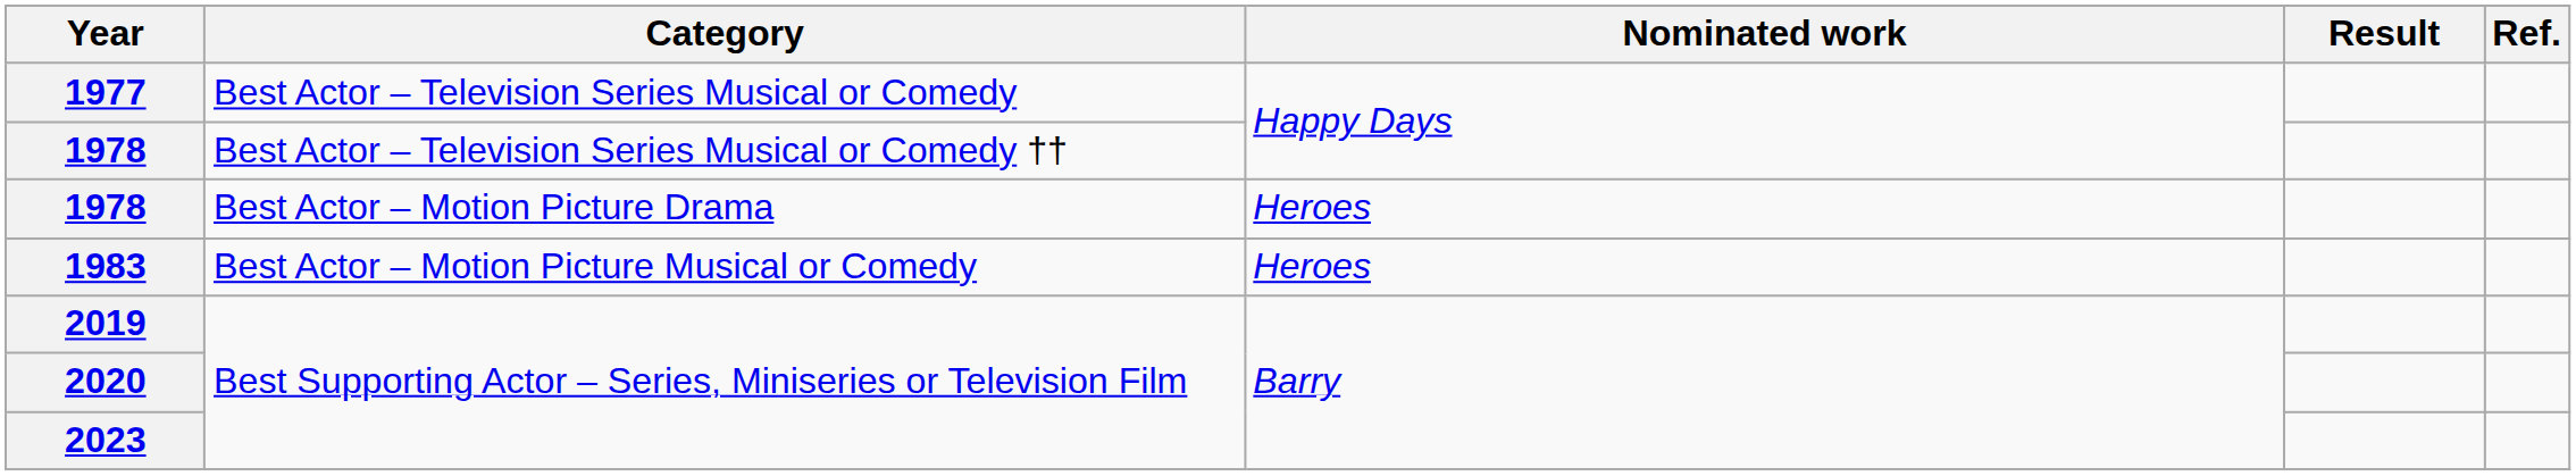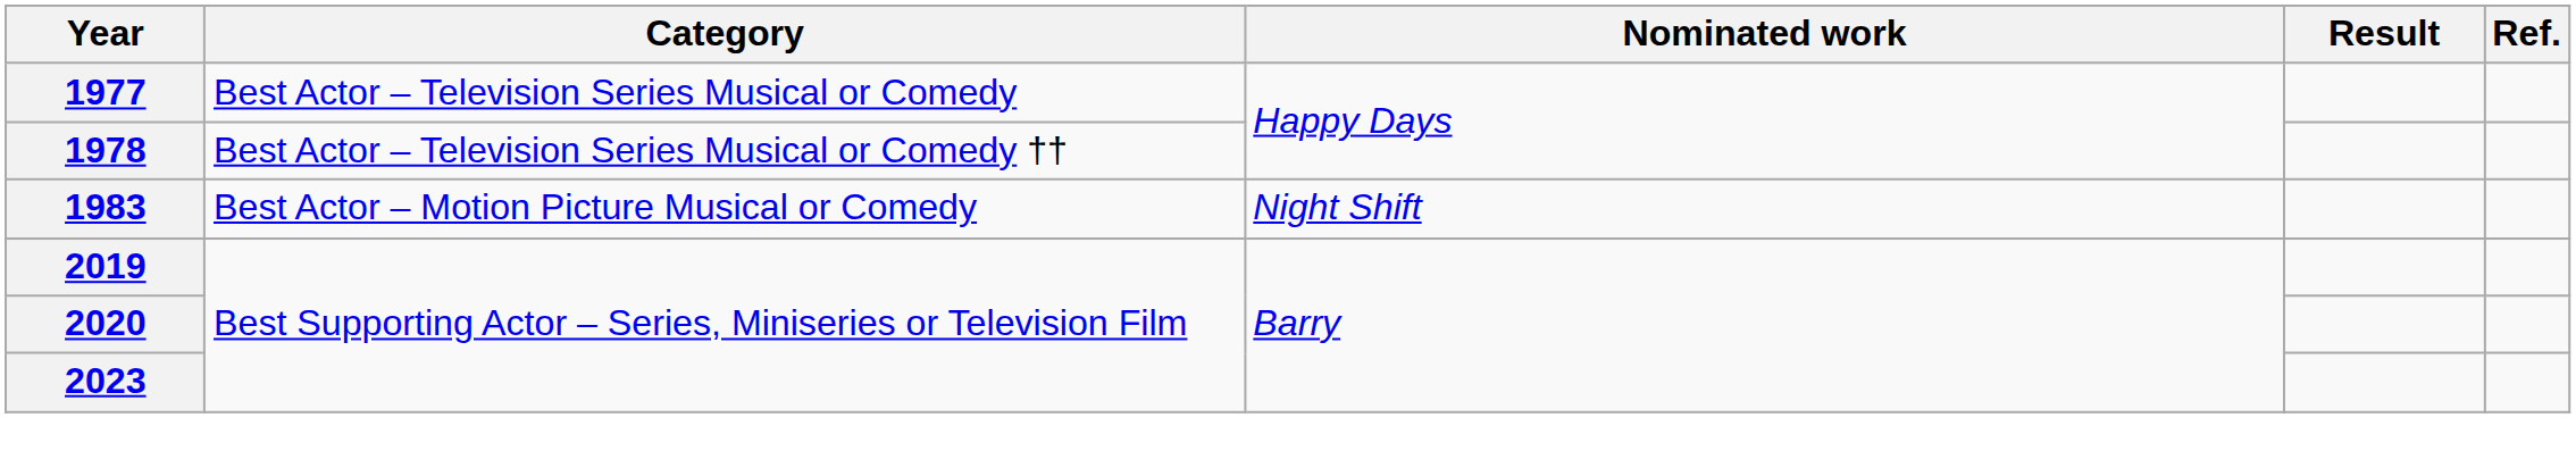 <table class=wikitable>
 <tr>
 <th scope="col" style="width:5em;">Year</th>
 <th scope="col" style="width:28em;">Category</th>
 <th scope="col" style="width:28em;">Nominated work</th>
 <th scope="col" style="width:5em;">Result</th>
 <th>Ref.</th>
 </tr>
 <tr>
 <th scope="row" style="text-align:center"><a href='#'>1977</a></th>
 <td><a href='#'>Best Actor – Television Series Musical or Comedy</a></td>
 <td rowspan=2><em><a href='#'>Happy Days</a></em></td>
 <td></td>
 <td style="text-align:center;"></td>
 </tr>
 <tr>
 <th scope="row" style="text-align:center"><a href='#'>1978</a></th>
 <td><a href='#'>Best Actor – Television Series Musical or Comedy</a> ††</td>
 <td></td>
 <td style="text-align:center;"></td>
 </tr>
 <tr>
-<th scope="row" style="text-align:center"><a href='#'>1978</a></th>
-<td><a href='#'>Best Actor – Motion Picture Drama</a></td>
-<td><em><a href='#'>Heroes</a></em></td>
-<td></td>
-<td style="text-align:center;"></td>
-</tr>
-<tr>
 <th scope="row" style="text-align:center"><a href='#'>1983</a></th>
 <td><a href='#'>Best Actor – Motion Picture Musical or Comedy</a></td>
-<td><em><a href='#'>Heroes</a></em></td>
+<td><em><a href='#'>Night Shift</a></em></td>
 <td></td>
 <td style="text-align:center;"></td>
 </tr>
 <tr>
 <th scope="row" style="text-align:center"><a href='#'>2019</a></th>
 <td rowspan="3"><a href='#'>Best Supporting Actor – Series, Miniseries or Television Film</a></td>
 <td rowspan="3"><em><a href='#'>Barry</a></em></td>
 <td></td>
 <td style="text-align:center;"></td>
 </tr>
 <tr>
 <th scope="row" style="text-align:center"><a href='#'>2020</a></th>
 <td></td>
 <td style="text-align:center;"></td>
 </tr>
 <tr>
 <th scope="row" style="text-align:center"><a href='#'>2023</a></th>
 <td></td>
 <td style="text-align:center;"></td>
 </tr>
 </table>
